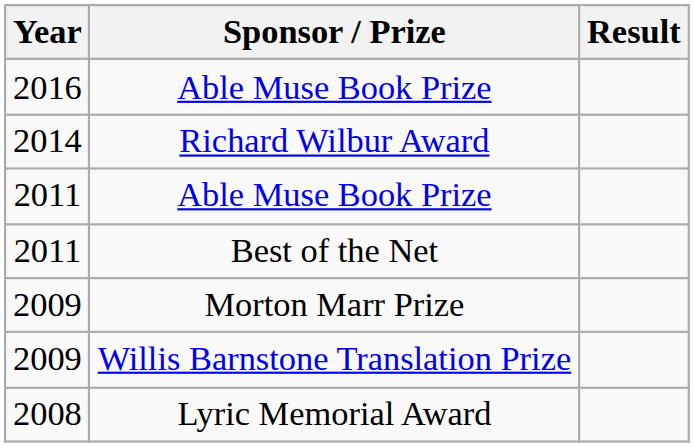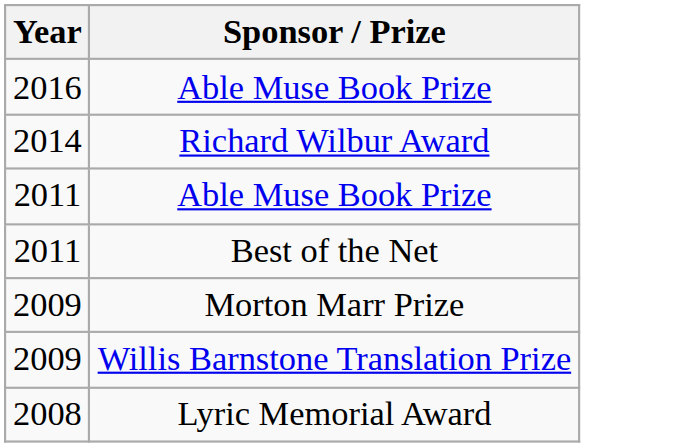 <table class="wikitable">
 <tr>
 <th>Year</th>
 <th>Sponsor / Prize</th>
-<th>Result</th>
 </tr>
 <tr>
 <td style="text-align:center;">2016</td>
 <td style="text-align:center;"><a href='#'>Able Muse Book Prize</a></td>
-<td></td>
 </tr>
 <tr>
 <td style="text-align:center;">2014</td>
 <td style="text-align:center;"><a href='#'>Richard Wilbur Award</a></td>
-<td></td>
 </tr>
 <tr>
 <td style="text-align:center;">2011</td>
 <td style="text-align:center;"><a href='#'>Able Muse Book Prize</a></td>
-<td></td>
 </tr>
 <tr>
 <td style="text-align:center;">2011</td>
 <td style="text-align:center;">Best of the Net</td>
-<td></td>
 </tr>
 <tr>
 <td style="text-align:center;">2009</td>
 <td style="text-align:center;">Morton Marr Prize</td>
-<td></td>
 </tr>
 <tr>
 <td style="text-align:center;">2009</td>
 <td style="text-align:center;"><a href='#'>Willis Barnstone Translation Prize</a></td>
-<td></td>
 </tr>
 <tr>
 <td style="text-align:center;">2008</td>
 <td style="text-align:center;">Lyric Memorial Award</td>
-<td></td>
 </tr>
 </table>
